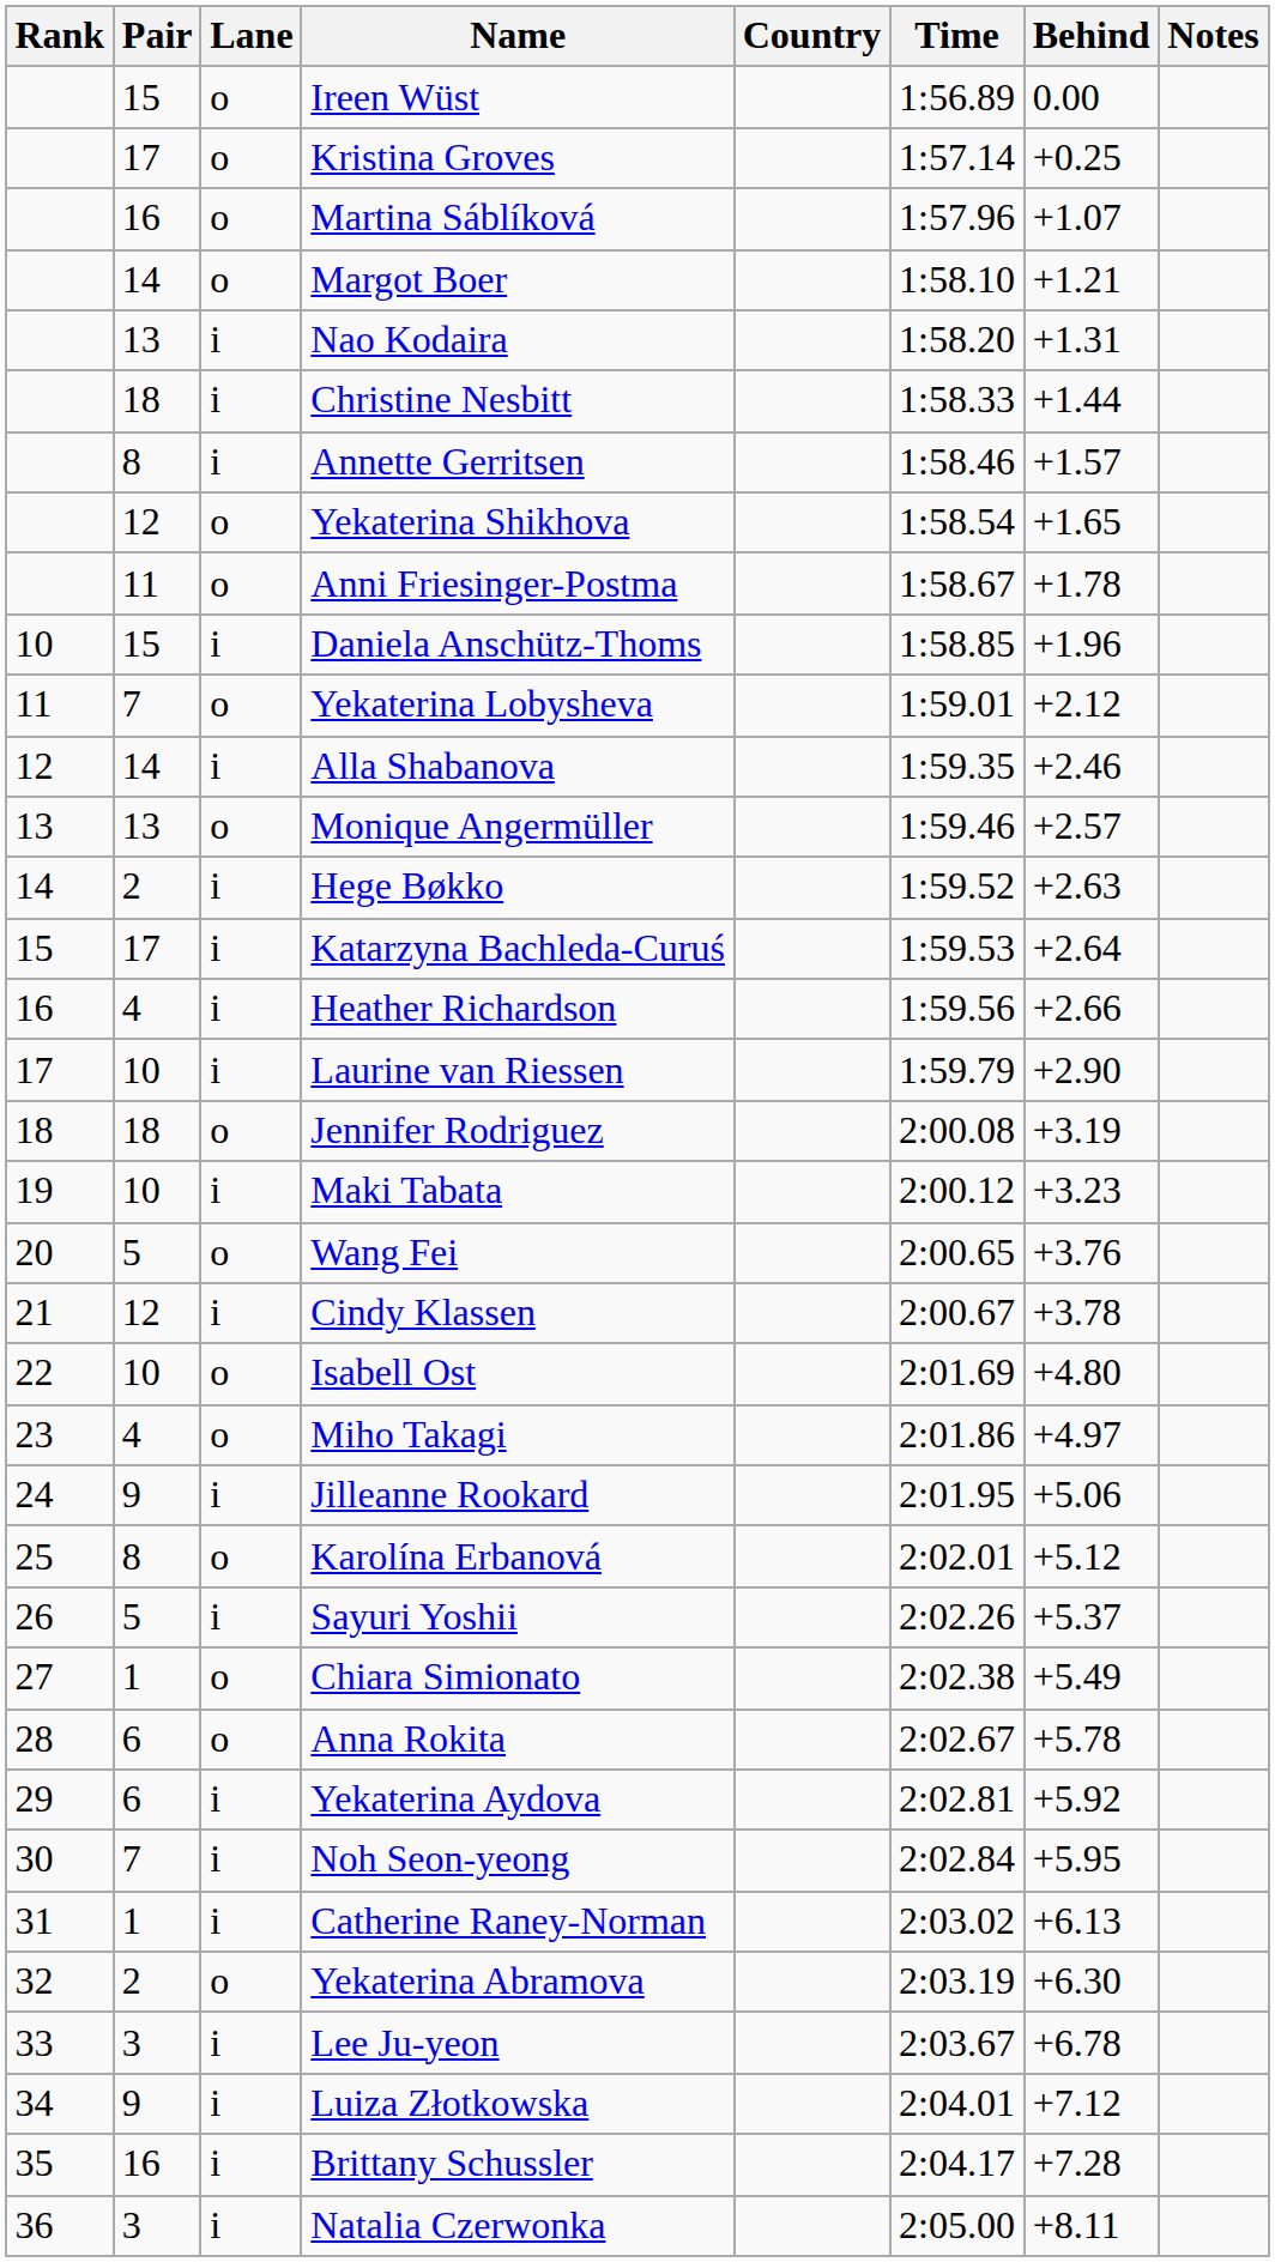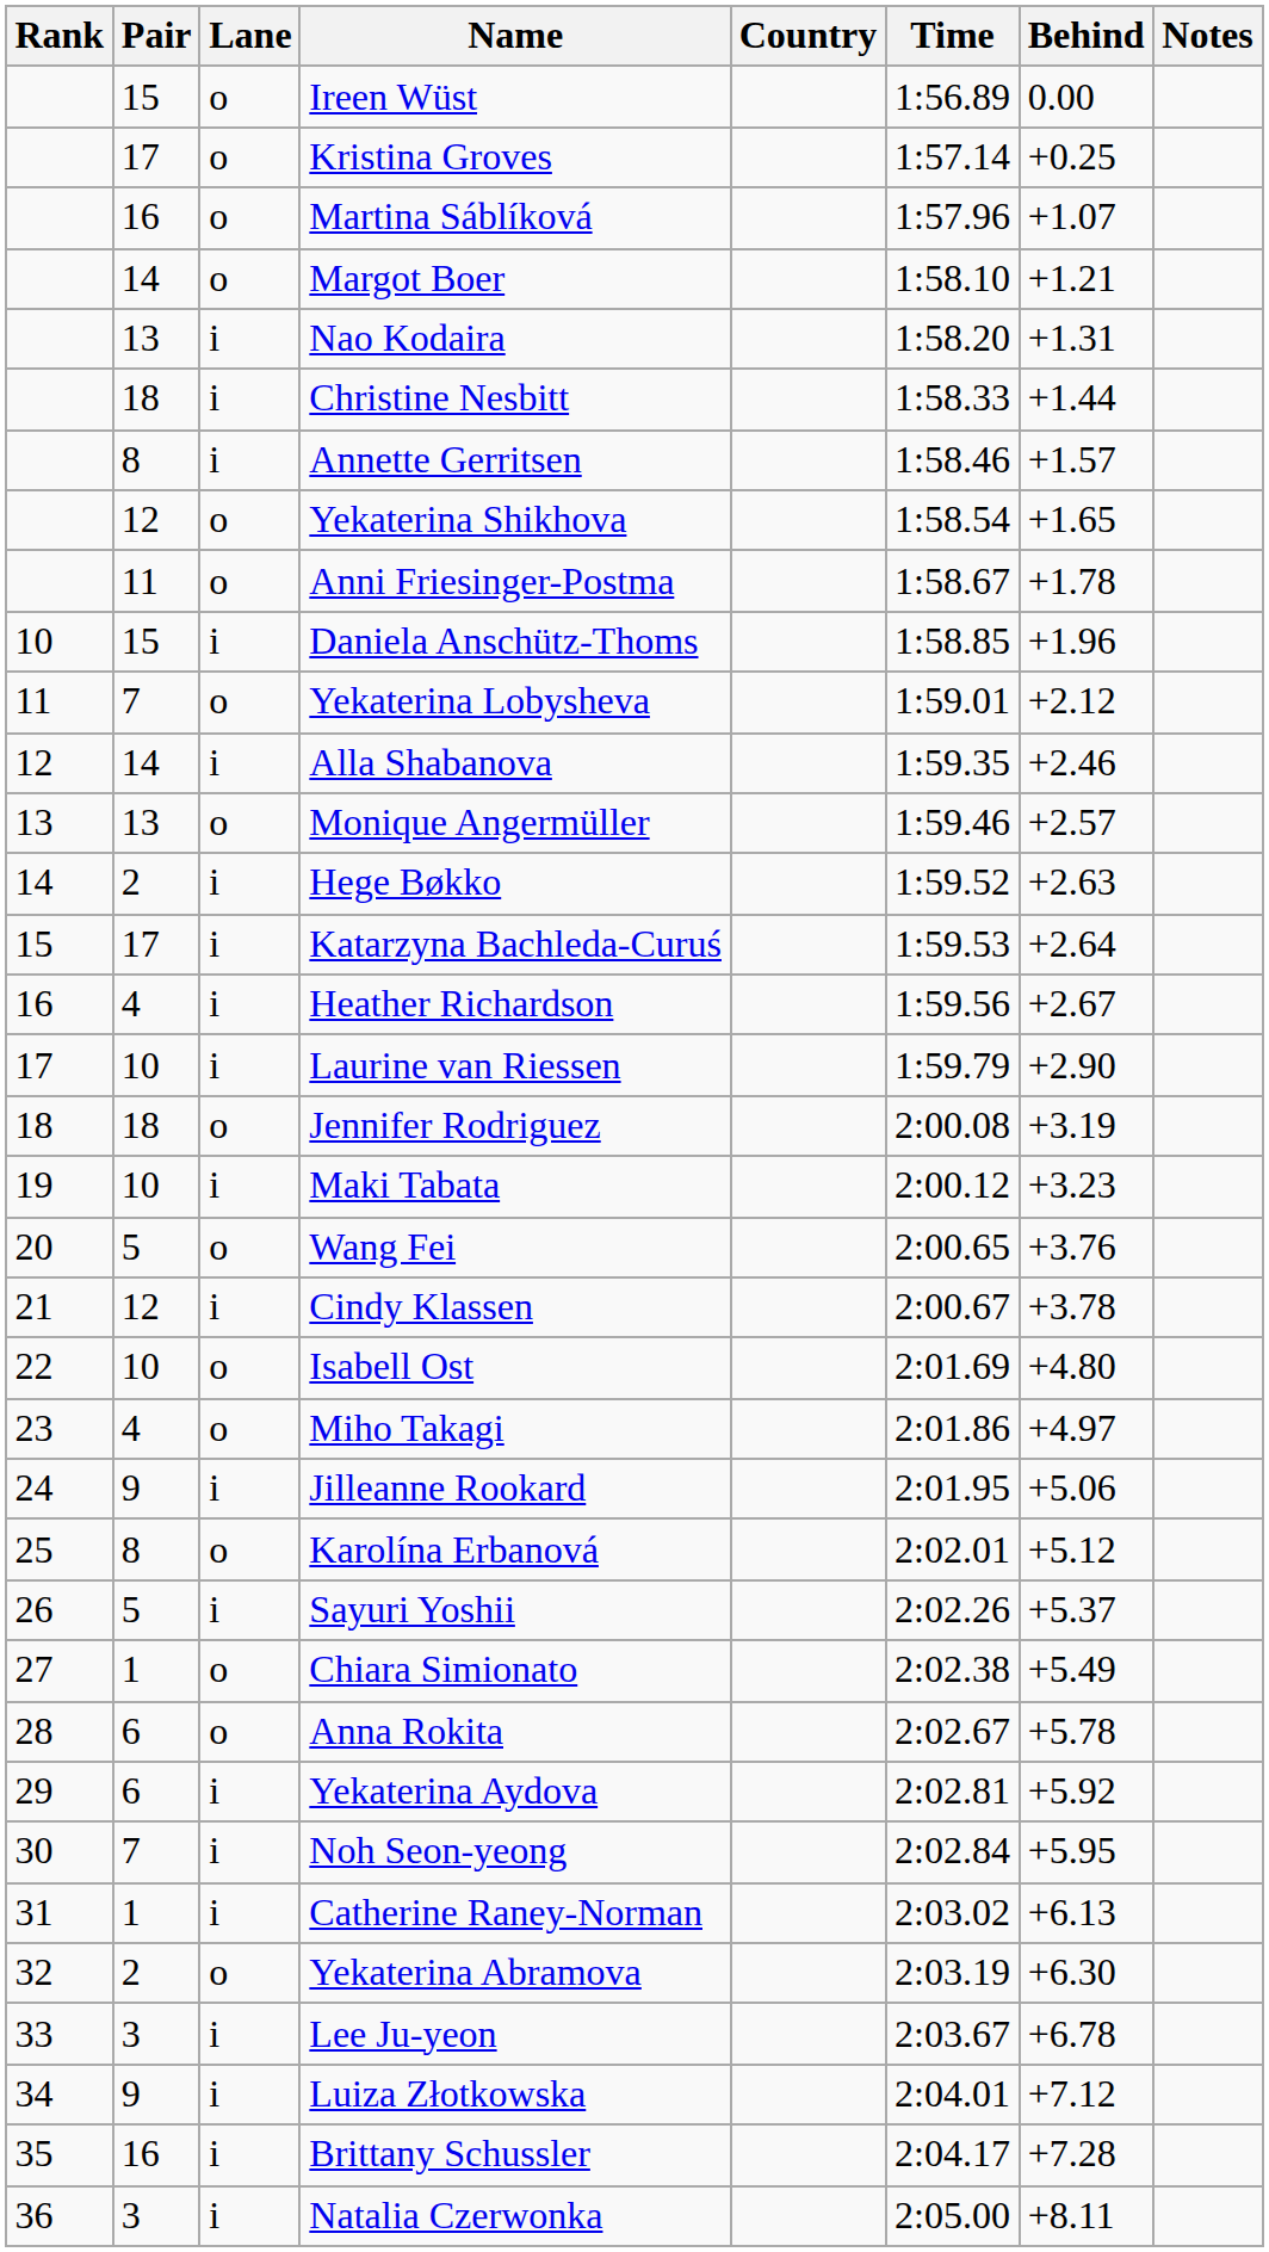 <table class="wikitable sortable" style="text-align:left" style="text-align:center">
 <tr>
 <th>Rank</th>
 <th>Pair</th>
 <th>Lane</th>
 <th>Name</th>
 <th>Country</th>
 <th>Time</th>
 <th>Behind</th>
 <th>Notes</th>
 </tr>
 <tr>
 <td></td>
 <td>15</td>
 <td>o</td>
 <td align="left"><a href='#'>Ireen Wüst</a></td>
 <td align="left"></td>
 <td>1:56.89</td>
 <td>0.00</td>
 <td></td>
 </tr>
 <tr>
 <td></td>
 <td>17</td>
 <td>o</td>
 <td align="left"><a href='#'>Kristina Groves</a></td>
 <td align="left"></td>
 <td>1:57.14</td>
 <td>+0.25</td>
 <td></td>
 </tr>
 <tr>
 <td></td>
 <td>16</td>
 <td>o</td>
 <td align="left"><a href='#'>Martina Sáblíková</a></td>
 <td align="left"></td>
 <td>1:57.96</td>
 <td>+1.07</td>
 <td></td>
 </tr>
 <tr>
 <td></td>
 <td>14</td>
 <td>o</td>
 <td align="left"><a href='#'>Margot Boer</a></td>
 <td align="left"></td>
 <td>1:58.10</td>
 <td>+1.21</td>
 <td></td>
 </tr>
 <tr>
 <td></td>
 <td>13</td>
 <td>i</td>
 <td align="left"><a href='#'>Nao Kodaira</a></td>
 <td align="left"></td>
 <td>1:58.20</td>
 <td>+1.31</td>
 <td></td>
 </tr>
 <tr>
 <td></td>
 <td>18</td>
 <td>i</td>
 <td align="left"><a href='#'>Christine Nesbitt</a></td>
 <td align="left"></td>
 <td>1:58.33</td>
 <td>+1.44</td>
 <td></td>
 </tr>
 <tr>
 <td></td>
 <td>8</td>
 <td>i</td>
 <td align="left"><a href='#'>Annette Gerritsen</a></td>
 <td align="left"></td>
 <td>1:58.46</td>
 <td>+1.57</td>
 <td></td>
 </tr>
 <tr>
 <td></td>
 <td>12</td>
 <td>o</td>
 <td align="left"><a href='#'>Yekaterina Shikhova</a></td>
 <td align="left"></td>
 <td>1:58.54</td>
 <td>+1.65</td>
 <td></td>
 </tr>
 <tr>
 <td></td>
 <td>11</td>
 <td>o</td>
 <td align="left"><a href='#'>Anni Friesinger-Postma</a></td>
 <td align="left"></td>
 <td>1:58.67</td>
 <td>+1.78</td>
 <td></td>
 </tr>
 <tr>
 <td>10</td>
 <td>15</td>
 <td>i</td>
 <td align="left"><a href='#'>Daniela Anschütz-Thoms</a></td>
 <td align="left"></td>
 <td>1:58.85</td>
 <td>+1.96</td>
 <td></td>
 </tr>
 <tr>
 <td>11</td>
 <td>7</td>
 <td>o</td>
 <td align="left"><a href='#'>Yekaterina Lobysheva</a></td>
 <td align="left"></td>
 <td>1:59.01</td>
 <td>+2.12</td>
 <td></td>
 </tr>
 <tr>
 <td>12</td>
 <td>14</td>
 <td>i</td>
 <td align="left"><a href='#'>Alla Shabanova</a></td>
 <td align="left"></td>
 <td>1:59.35</td>
 <td>+2.46</td>
 <td></td>
 </tr>
 <tr>
 <td>13</td>
 <td>13</td>
 <td>o</td>
 <td align="left"><a href='#'>Monique Angermüller</a></td>
 <td align="left"></td>
 <td>1:59.46</td>
 <td>+2.57</td>
 <td></td>
 </tr>
 <tr>
 <td>14</td>
 <td>2</td>
 <td>i</td>
 <td align="left"><a href='#'>Hege Bøkko</a></td>
 <td align="left"></td>
 <td>1:59.52</td>
 <td>+2.63</td>
 <td></td>
 </tr>
 <tr>
 <td>15</td>
 <td>17</td>
 <td>i</td>
 <td align="left"><a href='#'>Katarzyna Bachleda-Curuś</a></td>
 <td align="left"></td>
 <td>1:59.53</td>
 <td>+2.64</td>
 <td></td>
 </tr>
 <tr>
 <td>16</td>
 <td>4</td>
 <td>i</td>
 <td align="left"><a href='#'>Heather Richardson</a></td>
 <td align="left"></td>
 <td>1:59.56</td>
-<td>+2.66</td>
+<td>+2.67</td>
 <td></td>
 </tr>
 <tr>
 <td>17</td>
 <td>10</td>
 <td>i</td>
 <td align="left"><a href='#'>Laurine van Riessen</a></td>
 <td align="left"></td>
 <td>1:59.79</td>
 <td>+2.90</td>
 <td></td>
 </tr>
 <tr>
 <td>18</td>
 <td>18</td>
 <td>o</td>
 <td align="left"><a href='#'>Jennifer Rodriguez</a></td>
 <td align="left"></td>
 <td>2:00.08</td>
 <td>+3.19</td>
 <td></td>
 </tr>
 <tr>
 <td>19</td>
 <td>10</td>
 <td>i</td>
 <td align="left"><a href='#'>Maki Tabata</a></td>
 <td align="left"></td>
 <td>2:00.12</td>
 <td>+3.23</td>
 <td></td>
 </tr>
 <tr>
 <td>20</td>
 <td>5</td>
 <td>o</td>
 <td align="left"><a href='#'>Wang Fei</a></td>
 <td align="left"></td>
 <td>2:00.65</td>
 <td>+3.76</td>
 <td></td>
 </tr>
 <tr>
 <td>21</td>
 <td>12</td>
 <td>i</td>
 <td align="left"><a href='#'>Cindy Klassen</a></td>
 <td align="left"></td>
 <td>2:00.67</td>
 <td>+3.78</td>
 <td></td>
 </tr>
 <tr>
 <td>22</td>
 <td>10</td>
 <td>o</td>
 <td align="left"><a href='#'>Isabell Ost</a></td>
 <td align="left"></td>
 <td>2:01.69</td>
 <td>+4.80</td>
 <td></td>
 </tr>
 <tr>
 <td>23</td>
 <td>4</td>
 <td>o</td>
 <td align="left"><a href='#'>Miho Takagi</a></td>
 <td align="left"></td>
 <td>2:01.86</td>
 <td>+4.97</td>
 <td></td>
 </tr>
 <tr>
 <td>24</td>
 <td>9</td>
 <td>i</td>
 <td align="left"><a href='#'>Jilleanne Rookard</a></td>
 <td align="left"></td>
 <td>2:01.95</td>
 <td>+5.06</td>
 <td></td>
 </tr>
 <tr>
 <td>25</td>
 <td>8</td>
 <td>o</td>
 <td align="left"><a href='#'>Karolína Erbanová</a></td>
 <td align="left"></td>
 <td>2:02.01</td>
 <td>+5.12</td>
 <td></td>
 </tr>
 <tr>
 <td>26</td>
 <td>5</td>
 <td>i</td>
 <td align="left"><a href='#'>Sayuri Yoshii</a></td>
 <td align="left"></td>
 <td>2:02.26</td>
 <td>+5.37</td>
 <td></td>
 </tr>
 <tr>
 <td>27</td>
 <td>1</td>
 <td>o</td>
 <td align="left"><a href='#'>Chiara Simionato</a></td>
 <td align="left"></td>
 <td>2:02.38</td>
 <td>+5.49</td>
 <td></td>
 </tr>
 <tr>
 <td>28</td>
 <td>6</td>
 <td>o</td>
 <td align="left"><a href='#'>Anna Rokita</a></td>
 <td align="left"></td>
 <td>2:02.67</td>
 <td>+5.78</td>
 <td></td>
 </tr>
 <tr>
 <td>29</td>
 <td>6</td>
 <td>i</td>
 <td align="left"><a href='#'>Yekaterina Aydova</a></td>
 <td align="left"></td>
 <td>2:02.81</td>
 <td>+5.92</td>
 <td></td>
 </tr>
 <tr>
 <td>30</td>
 <td>7</td>
 <td>i</td>
 <td align="left"><a href='#'>Noh Seon-yeong</a></td>
 <td align="left"></td>
 <td>2:02.84</td>
 <td>+5.95</td>
 <td></td>
 </tr>
 <tr>
 <td>31</td>
 <td>1</td>
 <td>i</td>
 <td align="left"><a href='#'>Catherine Raney-Norman</a></td>
 <td align="left"></td>
 <td>2:03.02</td>
 <td>+6.13</td>
 <td></td>
 </tr>
 <tr>
 <td>32</td>
 <td>2</td>
 <td>o</td>
 <td align="left"><a href='#'>Yekaterina Abramova</a></td>
 <td align="left"></td>
 <td>2:03.19</td>
 <td>+6.30</td>
 <td></td>
 </tr>
 <tr>
 <td>33</td>
 <td>3</td>
 <td>i</td>
 <td align="left"><a href='#'>Lee Ju-yeon</a></td>
 <td align="left"></td>
 <td>2:03.67</td>
 <td>+6.78</td>
 <td></td>
 </tr>
 <tr>
 <td>34</td>
 <td>9</td>
 <td>i</td>
 <td align="left"><a href='#'>Luiza Złotkowska</a></td>
 <td align="left"></td>
 <td>2:04.01</td>
 <td>+7.12</td>
 <td></td>
 </tr>
 <tr>
 <td>35</td>
 <td>16</td>
 <td>i</td>
 <td align="left"><a href='#'>Brittany Schussler</a></td>
 <td align="left"></td>
 <td>2:04.17</td>
 <td>+7.28</td>
 <td></td>
 </tr>
 <tr>
 <td>36</td>
 <td>3</td>
 <td>i</td>
 <td align="left"><a href='#'>Natalia Czerwonka</a></td>
 <td align="left"></td>
 <td>2:05.00</td>
 <td>+8.11</td>
 <td></td>
 </tr>
 </table>
